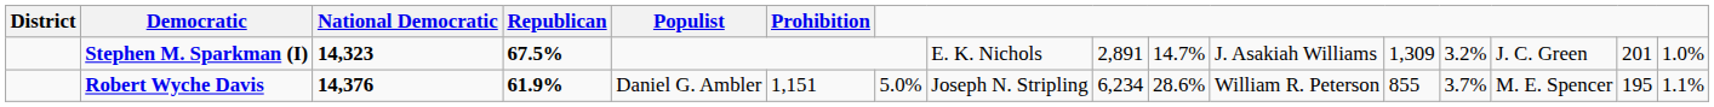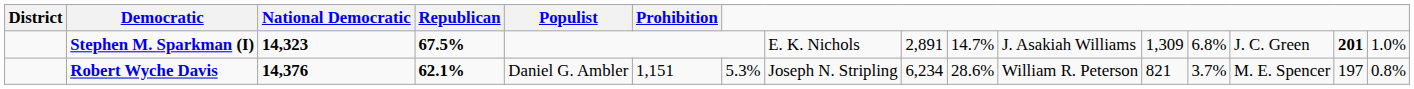 <table class=wikitable>
 <tr>
 <th>District</th>
 <th><a href='#'>Democratic</a></th>
 <th><a href='#'>National Democratic</a></th>
 <th><a href='#'>Republican</a></th>
 <th><a href='#'>Populist</a></th>
 <th><a href='#'>Prohibition</a></th>
 </tr>
 <tr>
 <td></td>
 <td><strong><a href='#'>Stephen M. Sparkman</a> (I)</strong></td>
 <td><strong>14,323</strong></td>
 <td><strong>67.5%</strong></td>
 <td colspan=3></td>
 <td>E. K. Nichols</td>
 <td>2,891</td>
 <td>14.7%</td>
 <td>J. Asakiah Williams</td>
 <td>1,309</td>
-<td>3.2%</td>
+<td>6.8%</td>
 <td>J. C. Green</td>
-<td>201</td>
+<td><strong>201</strong></td>
 <td>1.0%</td>
 </tr>
 <tr>
 <td></td>
 <td><strong><a href='#'>Robert Wyche Davis</a></strong></td>
 <td><strong>14,376</strong></td>
-<td><strong>61.9%</strong></td>
+<td><strong>62.1%</strong></td>
 <td>Daniel G. Ambler</td>
 <td>1,151</td>
-<td>5.0%</td>
+<td>5.3%</td>
 <td>Joseph N. Stripling</td>
 <td>6,234</td>
 <td>28.6%</td>
 <td>William R. Peterson</td>
-<td>855</td>
+<td>821</td>
 <td>3.7%</td>
 <td>M. E. Spencer</td>
-<td>195</td>
-<td>1.1%</td>
+<td>197</td>
+<td>0.8%</td>
 </tr>
 </table>
